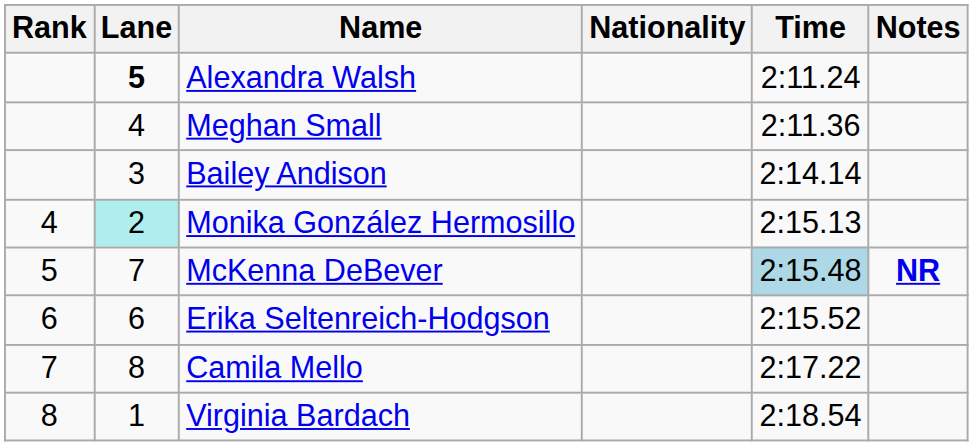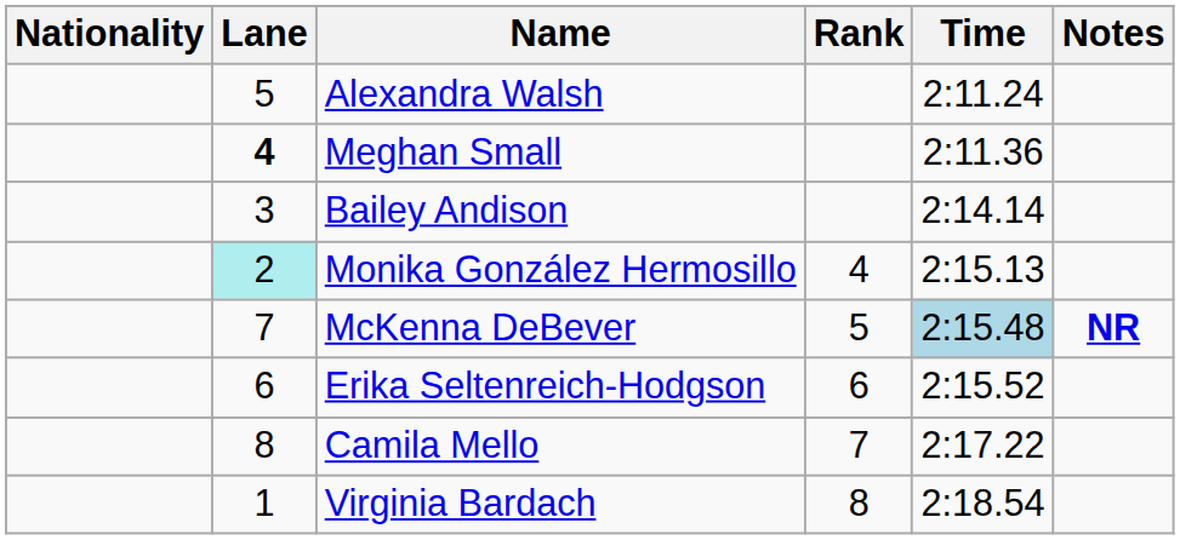 <table class="wikitable sortable" style="text-align:center">
 <tr>
-<th>Rank</th>
+<th>Nationality</th>
 <th>Lane</th>
 <th>Name</th>
-<th>Nationality</th>
+<th>Rank</th>
 <th>Time</th>
 <th>Notes</th>
 </tr>
 <tr>
+<td align=left></td>
+<td>5</td>
+<td align=left><a href='#'>Alexandra Walsh</a></td>
 <td></td>
-<td><strong>5</strong></td>
-<td align=left><a href='#'>Alexandra Walsh</a></td>
-<td align=left></td>
 <td>2:11.24</td>
 <td></td>
 </tr>
 <tr>
+<td align=left></td>
+<td><strong>4</strong></td>
+<td align=left><a href='#'>Meghan Small</a></td>
 <td></td>
-<td>4</td>
-<td align=left><a href='#'>Meghan Small</a></td>
-<td align=left></td>
 <td>2:11.36</td>
 <td></td>
 </tr>
 <tr>
-<td></td>
+<td align=left></td>
 <td>3</td>
 <td align=left><a href='#'>Bailey Andison</a></td>
-<td align=left></td>
+<td></td>
 <td>2:14.14</td>
 <td></td>
 </tr>
 <tr>
-<td>4</td>
+<td align=left></td>
 <td style="background: paleturquoise;">2</td>
 <td align=left><a href='#'>Monika González Hermosillo</a></td>
-<td align=left></td>
+<td>4</td>
 <td>2:15.13</td>
 <td></td>
 </tr>
 <tr>
-<td>5</td>
+<td align=left></td>
 <td>7</td>
 <td align=left><a href='#'>McKenna DeBever</a></td>
-<td align=left></td>
+<td>5</td>
 <td style="background: lightblue;">2:15.48</td>
 <td><strong><a href='#'>NR</a></strong></td>
 </tr>
 <tr>
-<td>6</td>
+<td align=left></td>
 <td>6</td>
 <td align=left><a href='#'>Erika Seltenreich-Hodgson</a></td>
-<td align=left></td>
+<td>6</td>
 <td>2:15.52</td>
 <td></td>
 </tr>
 <tr>
-<td>7</td>
+<td align=left></td>
 <td>8</td>
 <td align=left><a href='#'>Camila Mello</a></td>
-<td align=left></td>
+<td>7</td>
 <td>2:17.22</td>
 <td></td>
 </tr>
 <tr>
-<td>8</td>
+<td align=left></td>
 <td>1</td>
 <td align=left><a href='#'>Virginia Bardach</a></td>
-<td align=left></td>
+<td>8</td>
 <td>2:18.54</td>
 <td></td>
 </tr>
 </table>
